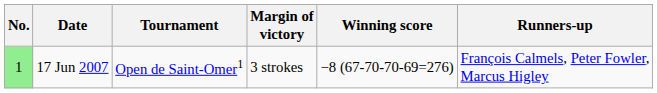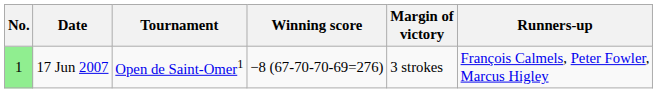 <table class="wikitable" style="font-size:95%;">
 <tr>
 <th>No.</th>
 <th>Date</th>
 <th>Tournament</th>
+<th>Winning score</th>
 <th>Margin of<br>victory</th>
-<th>Winning score</th>
 <th>Runners-up</th>
 </tr>
 <tr>
 <td align=center style="background: lightgreen;">1</td>
 <td align=right>17 Jun <a href='#'>2007</a></td>
 <td><a href='#'>Open de Saint-Omer</a><sup>1</sup></td>
+<td>−8 (67-70-70-69=276)</td>
 <td>3 strokes</td>
-<td>−8 (67-70-70-69=276)</td>
 <td> <a href='#'>François Calmels</a>,  <a href='#'>Peter Fowler</a>,<br> <a href='#'>Marcus Higley</a></td>
 </tr>
 </table>
